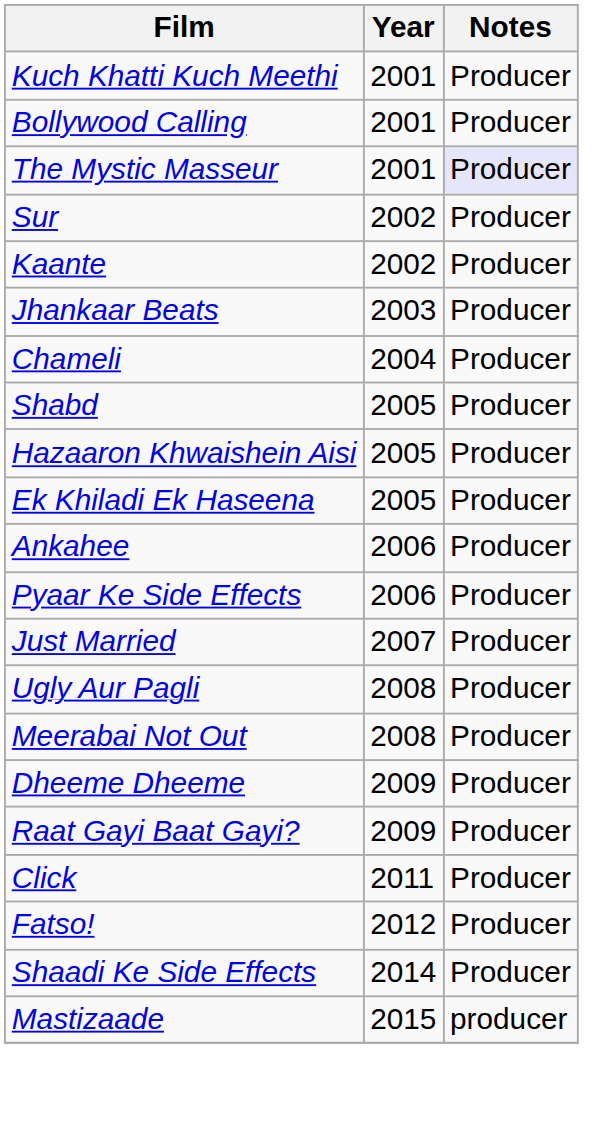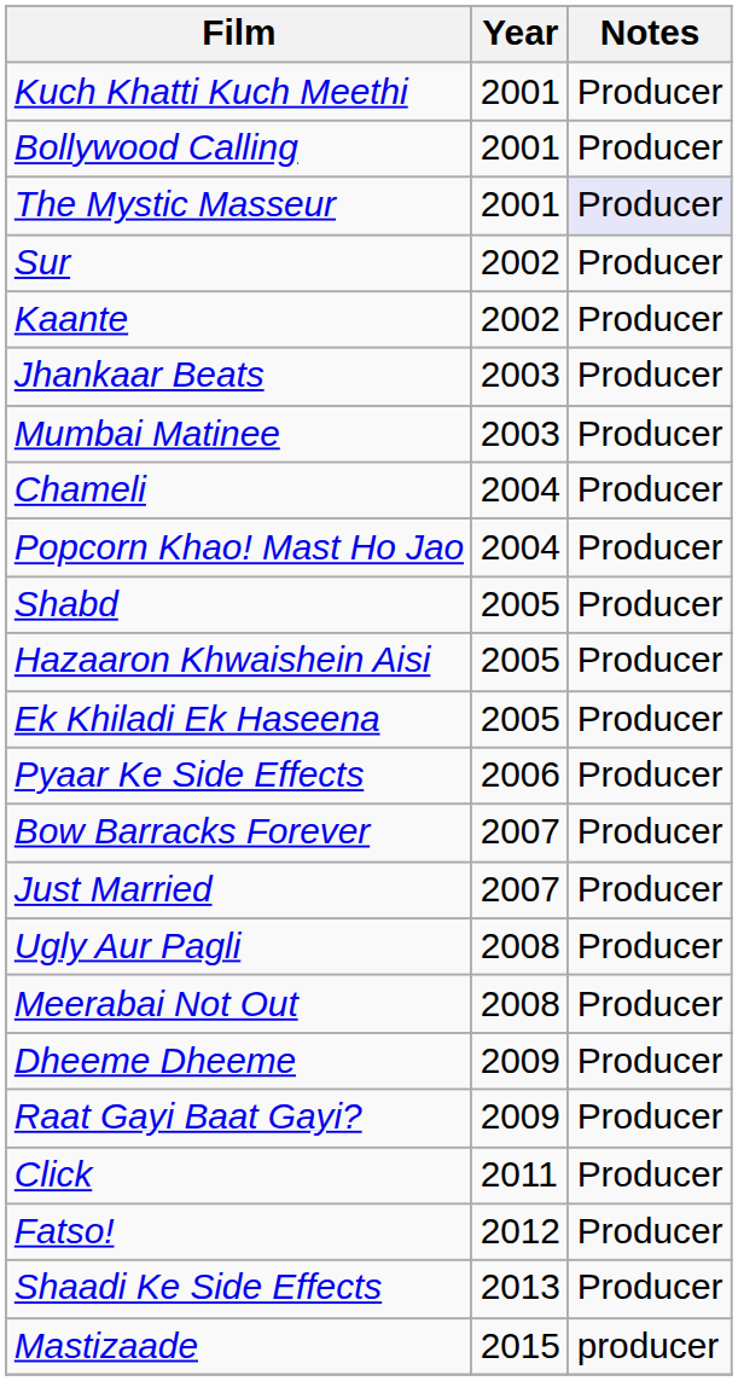 <table class="wikitable sortable">
 <tr>
 <th>Film</th>
 <th>Year</th>
 <th>Notes</th>
 </tr>
 <tr>
 <td><em><a href='#'>Kuch Khatti Kuch Meethi</a></em></td>
 <td>2001</td>
 <td>Producer</td>
 </tr>
 <tr>
 <td><em><a href='#'>Bollywood Calling</a></em></td>
 <td>2001</td>
 <td>Producer</td>
 </tr>
 <tr>
 <td><em><a href='#'>The Mystic Masseur</a></em></td>
 <td>2001</td>
 <td style="background: lavender;">Producer</td>
 </tr>
 <tr>
 <td><a href='#'><em>Sur</em></a></td>
 <td>2002</td>
 <td>Producer</td>
 </tr>
 <tr>
 <td><em><a href='#'>Kaante</a></em></td>
 <td>2002</td>
 <td>Producer</td>
 </tr>
 <tr>
 <td><em><a href='#'>Jhankaar Beats</a></em></td>
 <td>2003</td>
 <td>Producer</td>
 </tr>
 <tr>
+<td><em><a href='#'>Mumbai Matinee</a></em></td>
+<td>2003</td>
+<td>Producer</td>
+</tr>
+<tr>
 <td><a href='#'><em>Chameli</em></a></td>
+<td>2004</td>
+<td>Producer</td>
+</tr>
+<tr>
+<td><em><a href='#'>Popcorn Khao! Mast Ho Jao</a></em></td>
 <td>2004</td>
 <td>Producer</td>
 </tr>
 <tr>
 <td><em><a href='#'>Shabd</a></em></td>
 <td>2005</td>
 <td>Producer</td>
 </tr>
 <tr>
 <td><em><a href='#'>Hazaaron Khwaishein Aisi</a></em></td>
 <td>2005</td>
 <td>Producer</td>
 </tr>
 <tr>
 <td><a href='#'><em>Ek Khiladi Ek Haseena</em></a></td>
 <td>2005</td>
 <td>Producer</td>
 </tr>
 <tr>
-<td><a href='#'><em>Ankahee</em></a></td>
+<td><em><a href='#'>Pyaar Ke Side Effects</a></em></td>
 <td>2006</td>
 <td>Producer</td>
 </tr>
 <tr>
-<td><em><a href='#'>Pyaar Ke Side Effects</a></em></td>
-<td>2006</td>
+<td><em><a href='#'>Bow Barracks Forever</a></em></td>
+<td>2007</td>
 <td>Producer</td>
 </tr>
 <tr>
 <td><a href='#'><em>Just Married</em></a></td>
 <td>2007</td>
 <td>Producer</td>
 </tr>
 <tr>
 <td><em><a href='#'>Ugly Aur Pagli</a></em></td>
 <td>2008</td>
 <td>Producer</td>
 </tr>
 <tr>
 <td><em><a href='#'>Meerabai Not Out</a></em></td>
 <td>2008</td>
 <td>Producer</td>
 </tr>
 <tr>
 <td><em><a href='#'>Dheeme Dheeme</a></em></td>
 <td>2009</td>
 <td>Producer</td>
 </tr>
 <tr>
 <td><em><a href='#'>Raat Gayi Baat Gayi?</a></em></td>
 <td>2009</td>
 <td>Producer</td>
 </tr>
 <tr>
 <td><a href='#'><em>Click</em></a></td>
 <td>2011</td>
 <td>Producer</td>
 </tr>
 <tr>
 <td><em><a href='#'>Fatso!</a></em></td>
 <td>2012</td>
 <td>Producer</td>
 </tr>
 <tr>
 <td><em><a href='#'>Shaadi Ke Side Effects</a></em></td>
-<td>2014</td>
+<td>2013</td>
 <td>Producer</td>
 </tr>
 <tr>
 <td><em><a href='#'>Mastizaade</a></em></td>
 <td>2015</td>
 <td>producer</td>
 </tr>
 <tr>
 </tr>
 </table>
